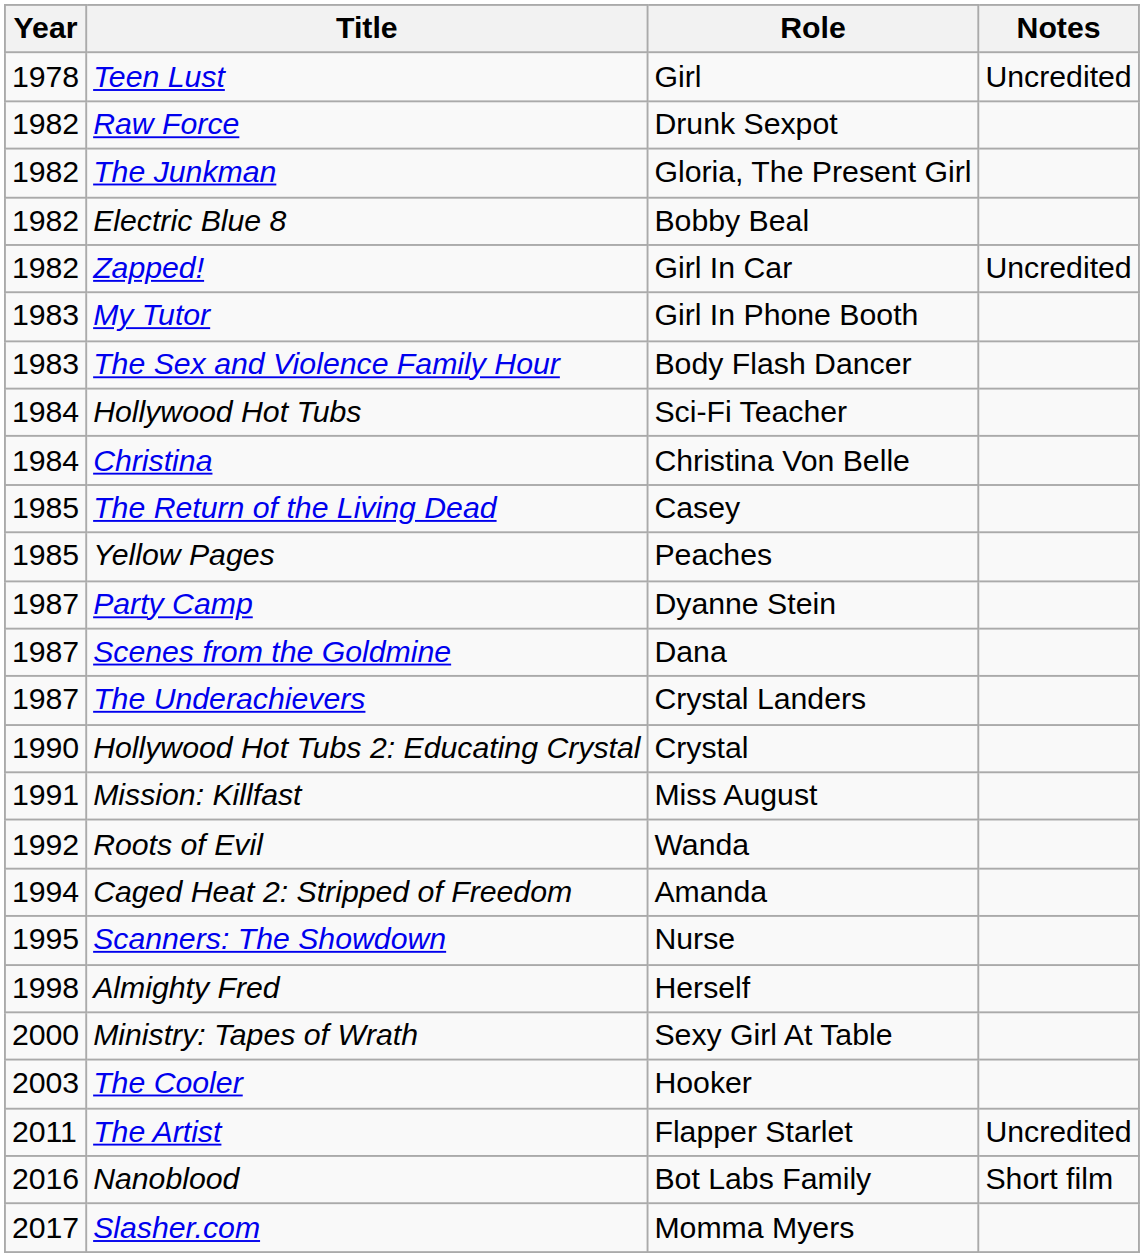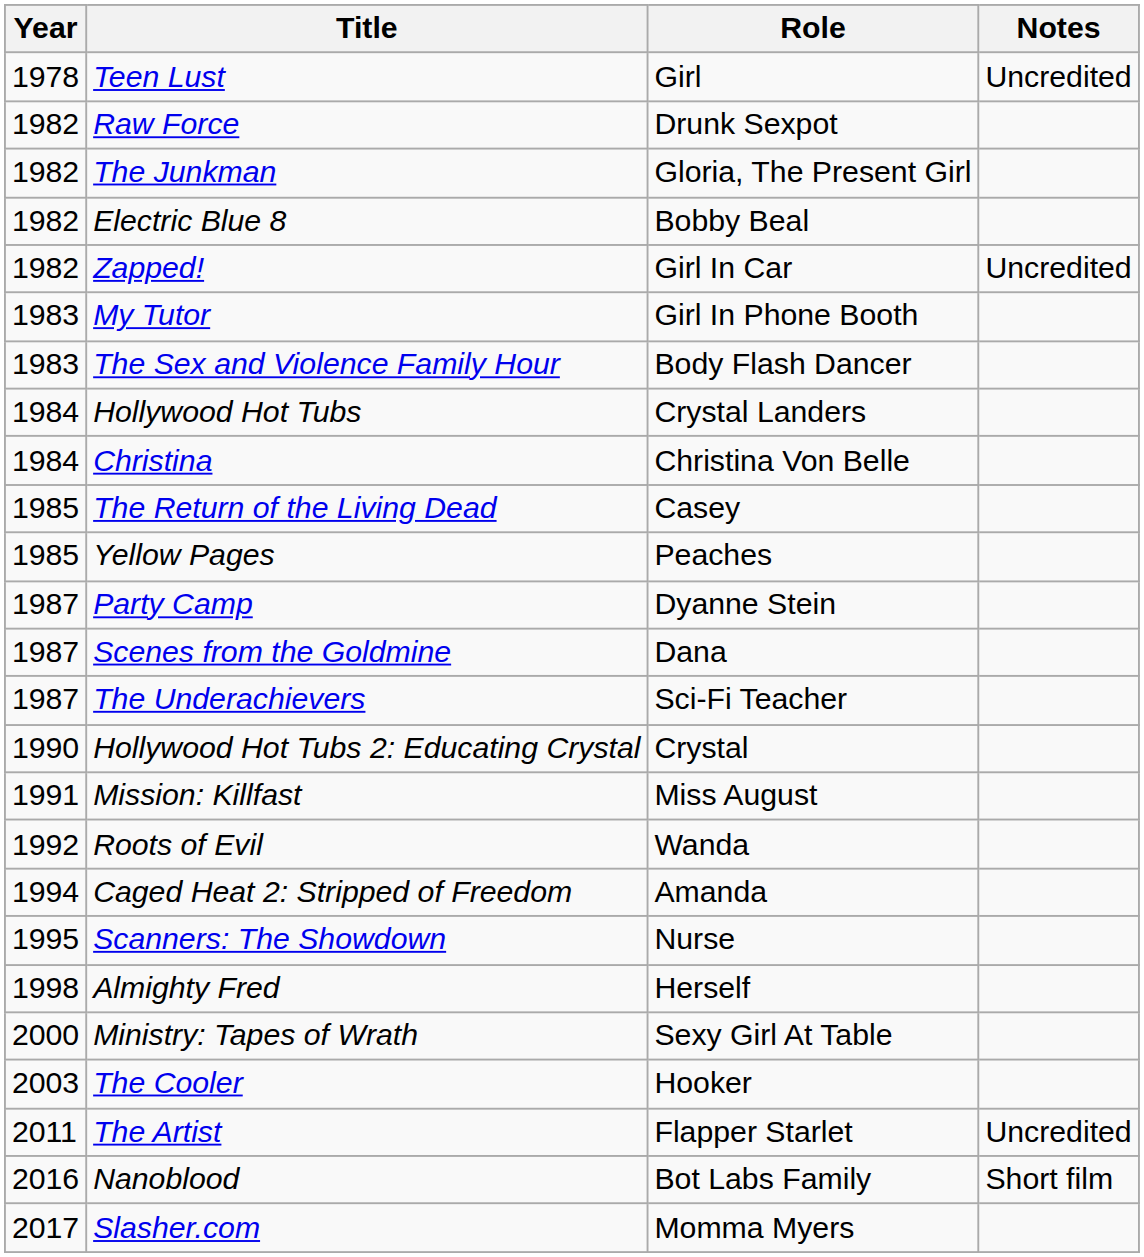 <table class="wikitable sortable">
 <tr>
 <th>Year</th>
 <th>Title</th>
 <th>Role</th>
 <th>Notes</th>
 </tr>
 <tr>
 <td>1978</td>
 <td><em><a href='#'>Teen Lust</a></em></td>
 <td>Girl</td>
 <td>Uncredited</td>
 </tr>
 <tr>
 <td>1982</td>
 <td><em><a href='#'>Raw Force</a></em></td>
 <td>Drunk Sexpot</td>
 <td></td>
 </tr>
 <tr>
 <td>1982</td>
 <td><em><a href='#'>The Junkman</a></em></td>
 <td>Gloria, The Present Girl</td>
 <td></td>
 </tr>
 <tr>
 <td>1982</td>
 <td><em>Electric Blue 8</em></td>
 <td>Bobby Beal</td>
 <td></td>
 </tr>
 <tr>
 <td>1982</td>
 <td><em><a href='#'>Zapped!</a></em></td>
 <td>Girl In Car</td>
 <td>Uncredited</td>
 </tr>
 <tr>
 <td>1983</td>
 <td><em><a href='#'>My Tutor</a></em></td>
 <td>Girl In Phone Booth</td>
 <td></td>
 </tr>
 <tr>
 <td>1983</td>
 <td><em><a href='#'>The Sex and Violence Family Hour</a></em></td>
 <td>Body Flash Dancer</td>
 <td></td>
 </tr>
 <tr>
 <td>1984</td>
 <td><em>Hollywood Hot Tubs</em></td>
-<td>Sci-Fi Teacher</td>
+<td>Crystal Landers</td>
 <td></td>
 </tr>
 <tr>
 <td>1984</td>
 <td><em><a href='#'>Christina</a></em></td>
 <td>Christina Von Belle</td>
 <td></td>
 </tr>
 <tr>
 <td>1985</td>
 <td><em><a href='#'>The Return of the Living Dead</a></em></td>
 <td>Casey</td>
 <td></td>
 </tr>
 <tr>
 <td>1985</td>
 <td><em>Yellow Pages</em></td>
 <td>Peaches</td>
 <td></td>
 </tr>
 <tr>
 <td>1987</td>
 <td><em><a href='#'>Party Camp</a></em></td>
 <td>Dyanne Stein</td>
 <td></td>
 </tr>
 <tr>
 <td>1987</td>
 <td><em><a href='#'>Scenes from the Goldmine</a></em></td>
 <td>Dana</td>
 <td></td>
 </tr>
 <tr>
 <td>1987</td>
 <td><em><a href='#'>The Underachievers</a></em></td>
-<td>Crystal Landers</td>
+<td>Sci-Fi Teacher</td>
 <td></td>
 </tr>
 <tr>
 <td>1990</td>
 <td><em>Hollywood Hot Tubs 2: Educating Crystal</em></td>
 <td>Crystal</td>
 <td></td>
 </tr>
 <tr>
 <td>1991</td>
 <td><em>Mission: Killfast</em></td>
 <td>Miss August</td>
 <td></td>
 </tr>
 <tr>
 <td>1992</td>
 <td><em>Roots of Evil</em></td>
 <td>Wanda</td>
 <td></td>
 </tr>
 <tr>
 <td>1994</td>
 <td><em>Caged Heat 2: Stripped of Freedom</em></td>
 <td>Amanda</td>
 <td></td>
 </tr>
 <tr>
 <td>1995</td>
 <td><em><a href='#'>Scanners: The Showdown</a></em></td>
 <td>Nurse</td>
 <td></td>
 </tr>
 <tr>
 <td>1998</td>
 <td><em>Almighty Fred</em></td>
 <td>Herself</td>
 <td></td>
 </tr>
 <tr>
 <td>2000</td>
 <td><em>Ministry: Tapes of Wrath</em></td>
 <td>Sexy Girl At Table</td>
 <td></td>
 </tr>
 <tr>
 <td>2003</td>
 <td><em><a href='#'>The Cooler</a></em></td>
 <td>Hooker</td>
 <td></td>
 </tr>
 <tr>
 <td>2011</td>
 <td><em><a href='#'>The Artist</a></em></td>
 <td>Flapper Starlet</td>
 <td>Uncredited</td>
 </tr>
 <tr>
 <td>2016</td>
 <td><em>Nanoblood</em></td>
 <td>Bot Labs Family</td>
 <td>Short film</td>
 </tr>
 <tr>
 <td>2017</td>
 <td><em><a href='#'>Slasher.com</a></em></td>
 <td>Momma Myers</td>
 <td></td>
 </tr>
 <tr>
 </tr>
 </table>
